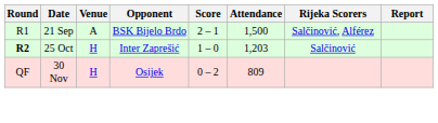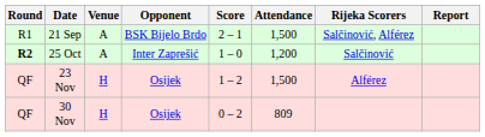 <table class="wikitable sortable" style="text-align: center; font-size:95%;">
 <tr>
 <th width="30">Round</th>
 <th width="60">Date</th>
 <th width="20">Venue</th>
 <th width="150">Opponent</th>
 <th width="60">Score</th>
 <th width="40">Attendance</th>
 <th width="200">Rijeka Scorers</th>
 <th width="90" class="unsortable">Report</th>
 </tr>
 <tr bgcolor="#ddffdd">
 <td>R1</td>
 <td>21 Sep</td>
 <td>A</td>
 <td><a href='#'>BSK Bijelo Brdo</a></td>
 <td>2 – 1</td>
 <td>1,500</td>
 <td><a href='#'>Salčinović</a>, <a href='#'>Alférez</a></td>
 <td></td>
 </tr>
 <tr bgcolor="#ddffdd">
 <td><strong>R2</strong></td>
 <td>25 Oct</td>
-<td><a href='#'>H</a></td>
+<td>A</td>
 <td><a href='#'>Inter Zaprešić</a></td>
 <td>1 – 0</td>
-<td>1,203</td>
+<td>1,200</td>
 <td><a href='#'>Salčinović</a></td>
+<td></td>
+</tr>
+<tr bgcolor="#ffdddd">
+<td>QF</td>
+<td>23 Nov</td>
+<td><a href='#'>H</a></td>
+<td><a href='#'>Osijek</a></td>
+<td>1 – 2</td>
+<td>1,500</td>
+<td><a href='#'>Alférez</a></td>
 <td></td>
 </tr>
 <tr bgcolor="#ffdddd">
 <td>QF</td>
 <td>30 Nov</td>
 <td><a href='#'>H</a></td>
 <td><a href='#'>Osijek</a></td>
 <td>0 – 2</td>
 <td>809</td>
 <td></td>
 <td></td>
 </tr>
 </table>
